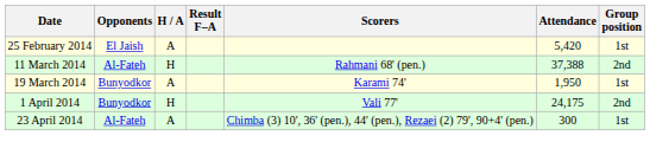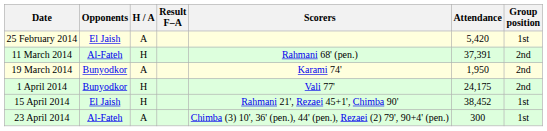 <table class="wikitable" style="text-align:center">
 <tr>
 <th>Date</th>
 <th>Opponents</th>
 <th>H / A</th>
 <th>Result<br>F–A</th>
 <th>Scorers</th>
 <th>Attendance</th>
 <th>Group<br>position</th>
 </tr>
 <tr bgcolor="#ffffdd">
 <td>25 February 2014</td>
 <td><a href='#'>El Jaish</a></td>
 <td>A</td>
 <td></td>
 <td></td>
 <td>5,420</td>
 <td>1st</td>
 </tr>
 <tr bgcolor="#ddffdd">
 <td>11 March 2014</td>
 <td><a href='#'>Al-Fateh</a></td>
 <td>H</td>
 <td></td>
 <td><a href='#'>Rahmani</a> 68' (pen.)</td>
-<td>37,388</td>
+<td>37,391</td>
 <td>2nd</td>
 </tr>
 <tr bgcolor="#ffffdd">
 <td>19 March 2014</td>
 <td><a href='#'>Bunyodkor</a></td>
 <td>A</td>
 <td></td>
 <td><a href='#'>Karami</a> 74'</td>
 <td>1,950</td>
-<td>1st</td>
+<td>2nd</td>
 </tr>
 <tr bgcolor="#ddffdd">
 <td>1 April 2014</td>
 <td><a href='#'>Bunyodkor</a></td>
 <td>H</td>
 <td></td>
 <td><a href='#'>Vali</a> 77'</td>
 <td>24,175</td>
 <td>2nd</td>
 </tr>
 <tr bgcolor="#ddffdd">
+<td>15 April 2014</td>
+<td><a href='#'>El Jaish</a></td>
+<td>H</td>
+<td></td>
+<td><a href='#'>Rahmani</a> 21', <a href='#'>Rezaei</a> 45+1', <a href='#'>Chimba</a> 90'</td>
+<td>38,452</td>
+<td>1st</td>
+</tr>
+<tr bgcolor="#ddffdd">
 <td>23 April 2014</td>
 <td><a href='#'>Al-Fateh</a></td>
 <td>A</td>
 <td></td>
 <td><a href='#'>Chimba</a> (3) 10', 36' (pen.), 44' (pen.), <a href='#'>Rezaei</a> (2) 79', 90+4' (pen.)</td>
 <td>300</td>
 <td>1st</td>
 </tr>
 </table>
